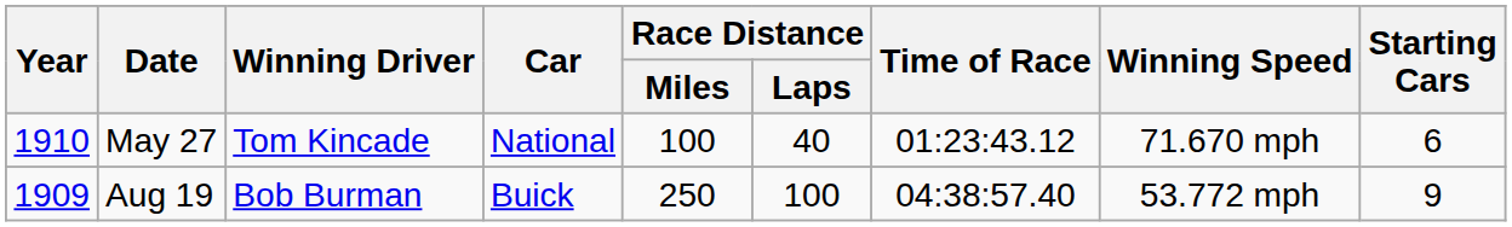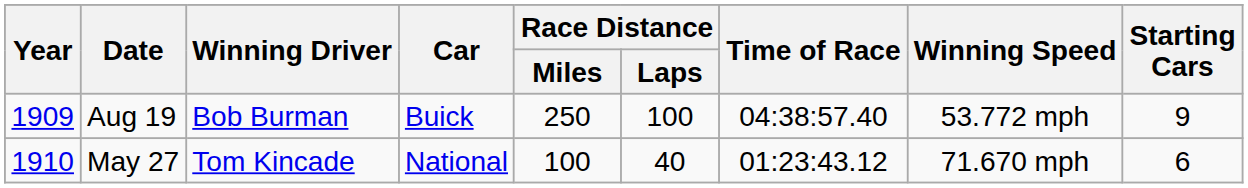 <table class="wikitable" style="font-size: 95%;">
 <tr>
 <th rowspan="2">Year</th>
 <th rowspan="2">Date</th>
 <th rowspan="2">Winning Driver</th>
 <th rowspan="2">Car</th>
 <th colspan="2">Race Distance</th>
 <th rowspan="2">Time of Race</th>
 <th rowspan="2">Winning Speed</th>
 <th rowspan="2">Starting<br>Cars</th>
 </tr>
 <tr>
 <th>Miles</th>
 <th>Laps</th>
 </tr>
 <tr>
+<td><a href='#'>1909</a></td>
+<td>Aug 19</td>
+<td> <a href='#'>Bob Burman</a></td>
+<td><a href='#'>Buick</a></td>
+<td align="center">250</td>
+<td align="center">100</td>
+<td align="center">04:38:57.40</td>
+<td align="center">53.772 mph</td>
+<td align="center">9</td>
+</tr>
+<tr>
 <td><a href='#'>1910</a></td>
 <td>May 27</td>
 <td> <a href='#'>Tom Kincade</a></td>
 <td><a href='#'>National</a></td>
 <td align="center">100</td>
 <td align="center">40</td>
 <td align="center">01:23:43.12</td>
 <td align="center">71.670 mph</td>
 <td align="center">6</td>
 </tr>
-<tr>
-<td><a href='#'>1909</a></td>
-<td>Aug 19</td>
-<td> <a href='#'>Bob Burman</a></td>
-<td><a href='#'>Buick</a></td>
-<td align="center">250</td>
-<td align="center">100</td>
-<td align="center">04:38:57.40</td>
-<td align="center">53.772 mph</td>
-<td align="center">9</td>
-</tr>
 </table>
